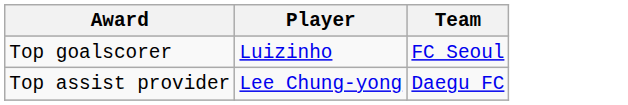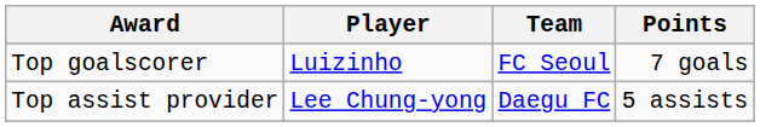 <table class="wikitable">
 <tr>
 <th>Award</th>
 <th>Player</th>
 <th>Team</th>
+<th>Points</th>
 </tr>
 <tr>
 <td>Top goalscorer</td>
 <td> <a href='#'>Luizinho</a></td>
 <td><a href='#'>FC Seoul</a></td>
+<td align="right">7 goals</td>
 </tr>
 <tr>
 <td>Top assist provider</td>
 <td> <a href='#'>Lee Chung-yong</a></td>
 <td><a href='#'>Daegu FC</a></td>
+<td align="right">5 assists</td>
 </tr>
 </table>
